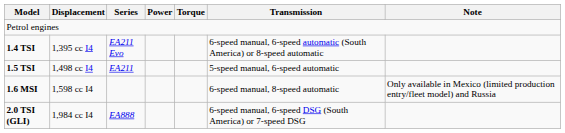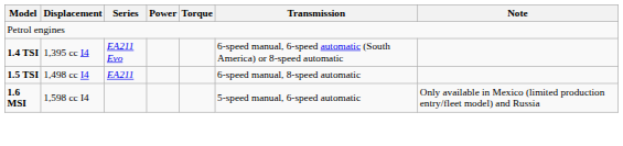 <table class="wikitable" style="text-align:left; font-size:90%;">
 <tr>
 <th>Model</th>
 <th>Displacement</th>
 <th>Series</th>
 <th>Power</th>
 <th>Torque</th>
 <th>Transmission</th>
 <th>Note</th>
 </tr>
 <tr>
 <td colspan="7" >Petrol engines</td>
 </tr>
 <tr>
 <td><strong>1.4 TSI</strong></td>
 <td>1,395 cc <a href='#'>I4</a></td>
 <td><em><a href='#'>EA211 Evo</a></em></td>
 <td></td>
 <td></td>
 <td>6-speed manual, 6-speed <a href='#'>automatic</a> (South America) or 8-speed automatic</td>
 <td></td>
 </tr>
 <tr>
 <td><strong>1.5 TSI</strong></td>
 <td>1,498 cc <a href='#'>I4</a></td>
 <td><em><a href='#'>EA211</a></em></td>
 <td></td>
 <td></td>
-<td>5-speed manual, 6-speed automatic</td>
+<td>6-speed manual, 8-speed automatic</td>
 <td></td>
 </tr>
 <tr>
 <td><strong>1.6 MSI</strong></td>
 <td>1,598 cc I4</td>
 <td></td>
 <td></td>
 <td></td>
-<td>6-speed manual, 8-speed automatic</td>
+<td>5-speed manual, 6-speed automatic</td>
 <td>Only available in Mexico (limited production entry/fleet model) and Russia</td>
 </tr>
-<tr>
-<td><strong>2.0 TSI (GLI)</strong></td>
-<td>1,984 cc I4</td>
-<td><em><a href='#'>EA888</a></em></td>
-<td></td>
-<td></td>
-<td>6-speed manual, 6-speed <a href='#'>DSG</a> (South America) or 7-speed DSG</td>
-<td></td>
-</tr>
 </table>
